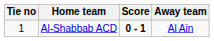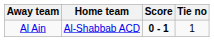 <table class="wikitable" style="text-align: center">
 <tr>
-<th>Tie no</th>
+<th>Away team</th>
 <th>Home team</th>
 <th>Score</th>
-<th>Away team</th>
+<th>Tie no</th>
 </tr>
 <tr>
-<td>1</td>
+<td><a href='#'>Al Ain</a></td>
 <td><a href='#'>Al-Shabbab ACD</a></td>
 <td><strong>0 - 1</strong></td>
-<td><a href='#'>Al Ain</a></td>
+<td>1</td>
 </tr>
 </table>
